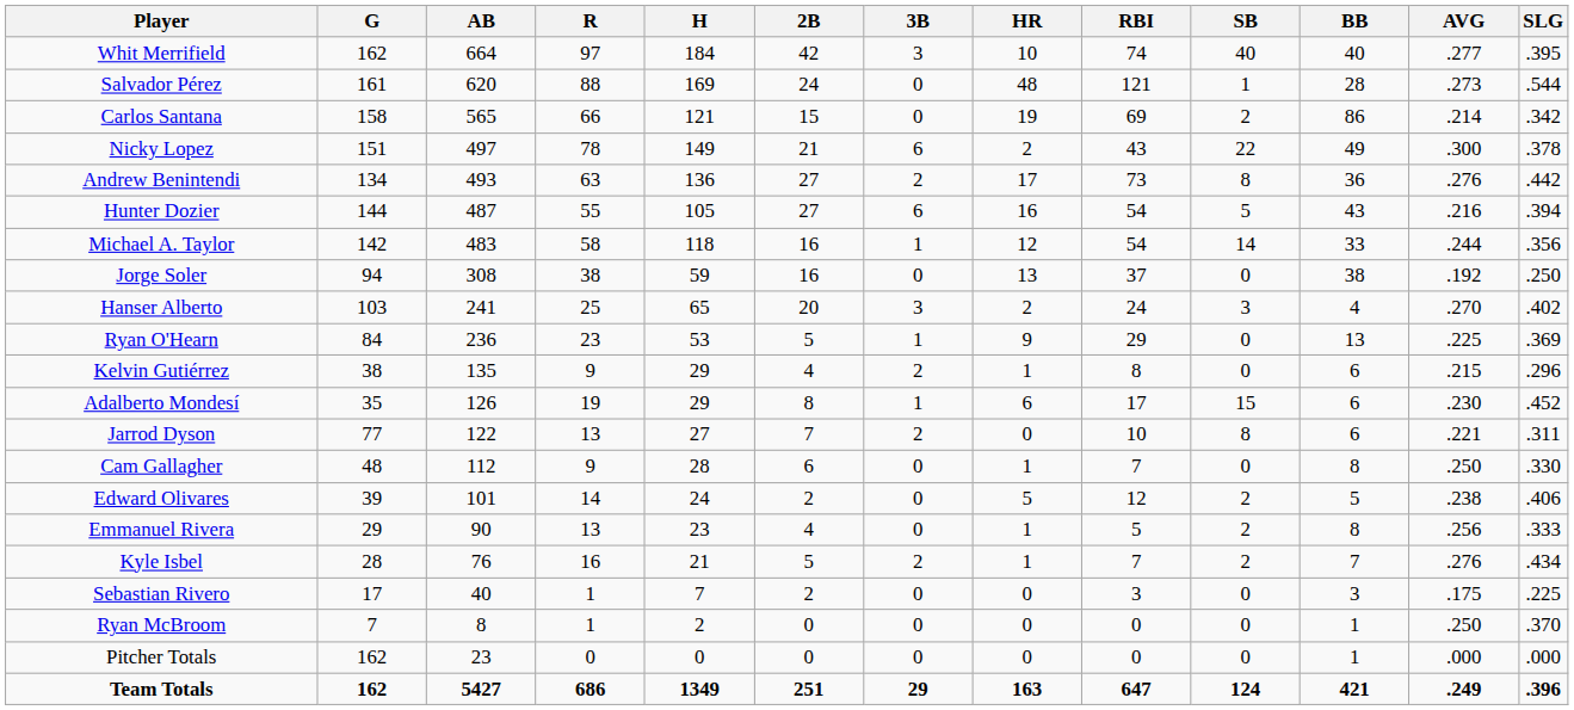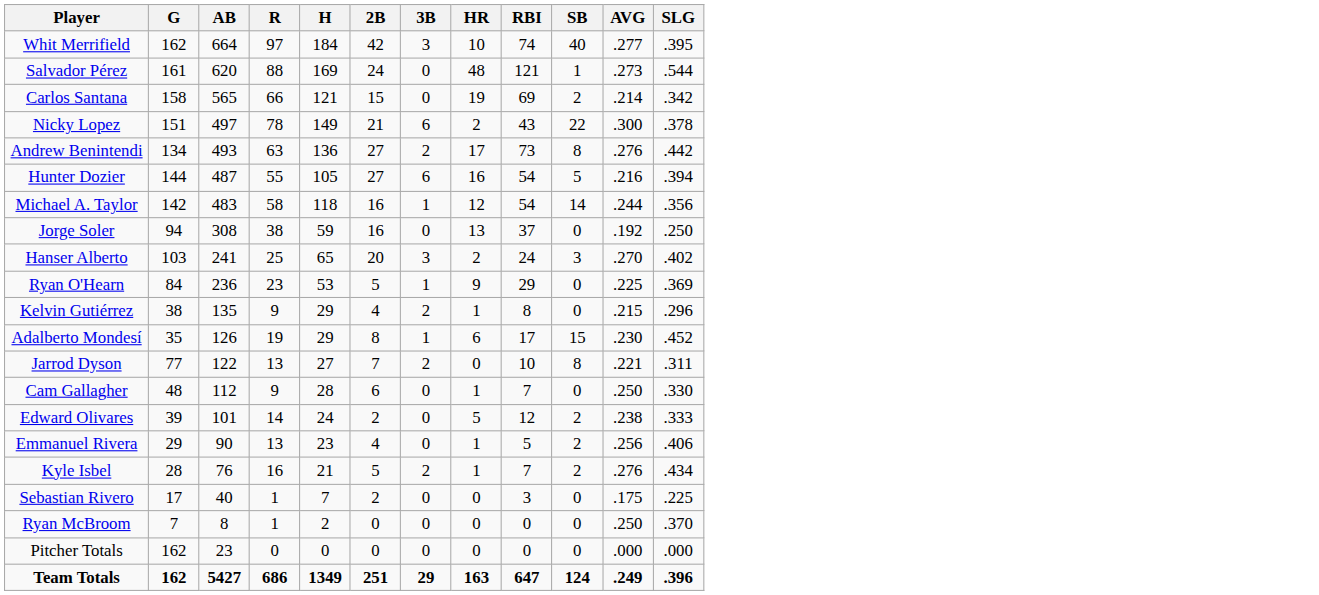 <table class=wikitable style="text-align:center">
 <tr>
 <th bgcolor=#DDDDFF; width="20%">Player</th>
 <th bgcolor=#DDDDFF; width="7%">G</th>
 <th bgcolor=#DDDDFF; width="7%">AB</th>
 <th bgcolor=#DDDDFF; width="7%">R</th>
 <th bgcolor=#DDDDFF; width="7%">H</th>
 <th bgcolor=#DDDDFF; width="7%">2B</th>
 <th bgcolor=#DDDDFF; width="7%">3B</th>
 <th bgcolor=#DDDDFF; width="7%">HR</th>
 <th bgcolor=#DDDDFF; width="7%">RBI</th>
 <th bgcolor=#DDDDFF; width="7%">SB</th>
-<th bgcolor=#DDDDFF; width="7%">BB</th>
 <th bgcolor=#DDDDFF; width="7%">AVG</th>
 <th bgcolor=#DDDDFF; width="7%">SLG</th>
 </tr>
 <tr>
 <td><a href='#'>Whit Merrifield</a></td>
 <td>162</td>
 <td>664</td>
 <td>97</td>
 <td>184</td>
 <td>42</td>
 <td>3</td>
 <td>10</td>
 <td>74</td>
-<td>40</td>
 <td>40</td>
 <td>.277</td>
 <td>.395</td>
 </tr>
 <tr>
 <td><a href='#'>Salvador Pérez</a></td>
 <td>161</td>
 <td>620</td>
 <td>88</td>
 <td>169</td>
 <td>24</td>
 <td>0</td>
 <td>48</td>
 <td>121</td>
 <td>1</td>
-<td>28</td>
 <td>.273</td>
 <td>.544</td>
 </tr>
 <tr>
 <td><a href='#'>Carlos Santana</a></td>
 <td>158</td>
 <td>565</td>
 <td>66</td>
 <td>121</td>
 <td>15</td>
 <td>0</td>
 <td>19</td>
 <td>69</td>
 <td>2</td>
-<td>86</td>
 <td>.214</td>
 <td>.342</td>
 </tr>
 <tr>
 <td><a href='#'>Nicky Lopez</a></td>
 <td>151</td>
 <td>497</td>
 <td>78</td>
 <td>149</td>
 <td>21</td>
 <td>6</td>
 <td>2</td>
 <td>43</td>
 <td>22</td>
-<td>49</td>
 <td>.300</td>
 <td>.378</td>
 </tr>
 <tr>
 <td><a href='#'>Andrew Benintendi</a></td>
 <td>134</td>
 <td>493</td>
 <td>63</td>
 <td>136</td>
 <td>27</td>
 <td>2</td>
 <td>17</td>
 <td>73</td>
 <td>8</td>
-<td>36</td>
 <td>.276</td>
 <td>.442</td>
 </tr>
 <tr>
 <td><a href='#'>Hunter Dozier</a></td>
 <td>144</td>
 <td>487</td>
 <td>55</td>
 <td>105</td>
 <td>27</td>
 <td>6</td>
 <td>16</td>
 <td>54</td>
 <td>5</td>
-<td>43</td>
 <td>.216</td>
 <td>.394</td>
 </tr>
 <tr>
 <td><a href='#'>Michael A. Taylor</a></td>
 <td>142</td>
 <td>483</td>
 <td>58</td>
 <td>118</td>
 <td>16</td>
 <td>1</td>
 <td>12</td>
 <td>54</td>
 <td>14</td>
-<td>33</td>
 <td>.244</td>
 <td>.356</td>
 </tr>
 <tr>
 <td><a href='#'>Jorge Soler</a></td>
 <td>94</td>
 <td>308</td>
 <td>38</td>
 <td>59</td>
 <td>16</td>
 <td>0</td>
 <td>13</td>
 <td>37</td>
 <td>0</td>
-<td>38</td>
 <td>.192</td>
 <td>.250</td>
 </tr>
 <tr>
 <td><a href='#'>Hanser Alberto</a></td>
 <td>103</td>
 <td>241</td>
 <td>25</td>
 <td>65</td>
 <td>20</td>
 <td>3</td>
 <td>2</td>
 <td>24</td>
 <td>3</td>
-<td>4</td>
 <td>.270</td>
 <td>.402</td>
 </tr>
 <tr>
 <td><a href='#'>Ryan O'Hearn</a></td>
 <td>84</td>
 <td>236</td>
 <td>23</td>
 <td>53</td>
 <td>5</td>
 <td>1</td>
 <td>9</td>
 <td>29</td>
 <td>0</td>
-<td>13</td>
 <td>.225</td>
 <td>.369</td>
 </tr>
 <tr>
 <td><a href='#'>Kelvin Gutiérrez</a></td>
 <td>38</td>
 <td>135</td>
 <td>9</td>
 <td>29</td>
 <td>4</td>
 <td>2</td>
 <td>1</td>
 <td>8</td>
 <td>0</td>
-<td>6</td>
 <td>.215</td>
 <td>.296</td>
 </tr>
 <tr>
 <td><a href='#'>Adalberto Mondesí</a></td>
 <td>35</td>
 <td>126</td>
 <td>19</td>
 <td>29</td>
 <td>8</td>
 <td>1</td>
 <td>6</td>
 <td>17</td>
 <td>15</td>
-<td>6</td>
 <td>.230</td>
 <td>.452</td>
 </tr>
 <tr>
 <td><a href='#'>Jarrod Dyson</a></td>
 <td>77</td>
 <td>122</td>
 <td>13</td>
 <td>27</td>
 <td>7</td>
 <td>2</td>
 <td>0</td>
 <td>10</td>
 <td>8</td>
-<td>6</td>
 <td>.221</td>
 <td>.311</td>
 </tr>
 <tr>
 <td><a href='#'>Cam Gallagher</a></td>
 <td>48</td>
 <td>112</td>
 <td>9</td>
 <td>28</td>
 <td>6</td>
 <td>0</td>
 <td>1</td>
 <td>7</td>
 <td>0</td>
-<td>8</td>
 <td>.250</td>
 <td>.330</td>
 </tr>
 <tr>
 <td><a href='#'>Edward Olivares</a></td>
 <td>39</td>
 <td>101</td>
 <td>14</td>
 <td>24</td>
 <td>2</td>
 <td>0</td>
 <td>5</td>
 <td>12</td>
 <td>2</td>
-<td>5</td>
 <td>.238</td>
-<td>.406</td>
+<td>.333</td>
 </tr>
 <tr>
 <td><a href='#'>Emmanuel Rivera</a></td>
 <td>29</td>
 <td>90</td>
 <td>13</td>
 <td>23</td>
 <td>4</td>
 <td>0</td>
 <td>1</td>
 <td>5</td>
 <td>2</td>
-<td>8</td>
 <td>.256</td>
-<td>.333</td>
+<td>.406</td>
 </tr>
 <tr>
 <td><a href='#'>Kyle Isbel</a></td>
 <td>28</td>
 <td>76</td>
 <td>16</td>
 <td>21</td>
 <td>5</td>
 <td>2</td>
 <td>1</td>
 <td>7</td>
 <td>2</td>
-<td>7</td>
 <td>.276</td>
 <td>.434</td>
 </tr>
 <tr>
 <td><a href='#'>Sebastian Rivero</a></td>
 <td>17</td>
 <td>40</td>
 <td>1</td>
 <td>7</td>
 <td>2</td>
 <td>0</td>
 <td>0</td>
 <td>3</td>
 <td>0</td>
-<td>3</td>
 <td>.175</td>
 <td>.225</td>
 </tr>
 <tr>
 <td><a href='#'>Ryan McBroom</a></td>
 <td>7</td>
 <td>8</td>
 <td>1</td>
 <td>2</td>
 <td>0</td>
 <td>0</td>
 <td>0</td>
 <td>0</td>
 <td>0</td>
-<td>1</td>
 <td>.250</td>
 <td>.370</td>
 </tr>
 <tr>
 <td>Pitcher Totals</td>
 <td>162</td>
 <td>23</td>
 <td>0</td>
 <td>0</td>
 <td>0</td>
 <td>0</td>
 <td>0</td>
 <td>0</td>
 <td>0</td>
-<td>1</td>
 <td>.000</td>
 <td>.000</td>
 </tr>
 <tr>
 <td><strong>Team Totals</strong></td>
 <td><strong>162</strong></td>
 <td><strong>5427</strong></td>
 <td><strong>686</strong></td>
 <td><strong>1349</strong></td>
 <td><strong>251</strong></td>
 <td><strong>29</strong></td>
 <td><strong>163</strong></td>
 <td><strong>647</strong></td>
 <td><strong>124</strong></td>
-<td><strong>421</strong></td>
 <td><strong>.249</strong></td>
 <td><strong>.396</strong></td>
 </tr>
 </table>
